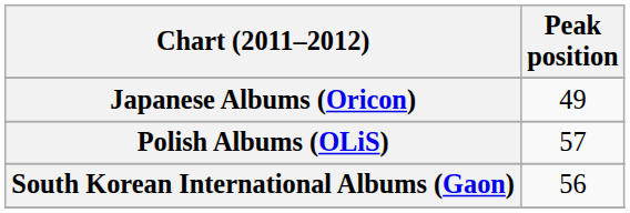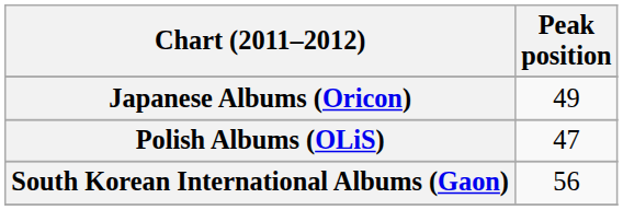 <table class="wikitable sortable plainrowheaders" style="text-align:center">
 <tr>
 <th scope="col">Chart (2011–2012)</th>
 <th scope="col">Peak<br> position</th>
 </tr>
 <tr>
 </tr>
 <tr>
 </tr>
 <tr>
 </tr>
 <tr>
 </tr>
 <tr>
 </tr>
 <tr>
 </tr>
 <tr>
 </tr>
 <tr>
 </tr>
 <tr>
 </tr>
 <tr>
 <th scope="row">Japanese Albums (<a href='#'>Oricon</a>)</th>
 <td>49</td>
 </tr>
 <tr>
 </tr>
 <tr>
 <th scope="row">Polish Albums (<a href='#'>OLiS</a>)</th>
-<td>57</td>
+<td>47</td>
 </tr>
 <tr>
 </tr>
 <tr>
 <th scope="row">South Korean International Albums (<a href='#'>Gaon</a>)</th>
 <td>56</td>
 </tr>
 <tr>
 </tr>
 <tr>
 </tr>
 <tr>
 </tr>
 <tr>
 </tr>
 <tr>
 </tr>
 </table>
